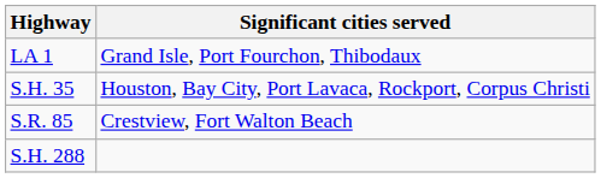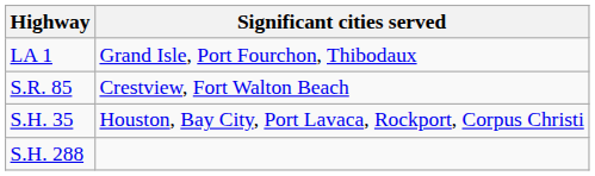 <table class="wikitable">
 <tr>
 <th>Highway</th>
 <th>Significant cities served</th>
 </tr>
 <tr>
 <td> <a href='#'>LA 1</a></td>
 <td><a href='#'>Grand Isle</a>, <a href='#'>Port Fourchon</a>, <a href='#'>Thibodaux</a></td>
 </tr>
 <tr>
+<td> <a href='#'>S.R. 85</a></td>
+<td><a href='#'>Crestview</a>, <a href='#'>Fort Walton Beach</a></td>
+</tr>
+<tr>
 <td> <a href='#'>S.H. 35</a></td>
 <td><a href='#'>Houston</a>, <a href='#'>Bay City</a>, <a href='#'>Port Lavaca</a>, <a href='#'>Rockport</a>, <a href='#'>Corpus Christi</a></td>
-</tr>
-<tr>
-<td> <a href='#'>S.R. 85</a></td>
-<td><a href='#'>Crestview</a>, <a href='#'>Fort Walton Beach</a></td>
 </tr>
 <tr>
 <td> <a href='#'>S.H. 288</a></td>
 <td></td>
 </tr>
 </table>
